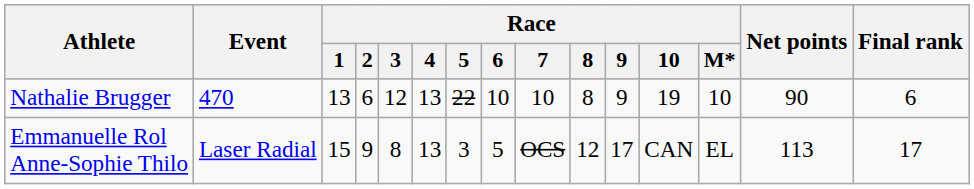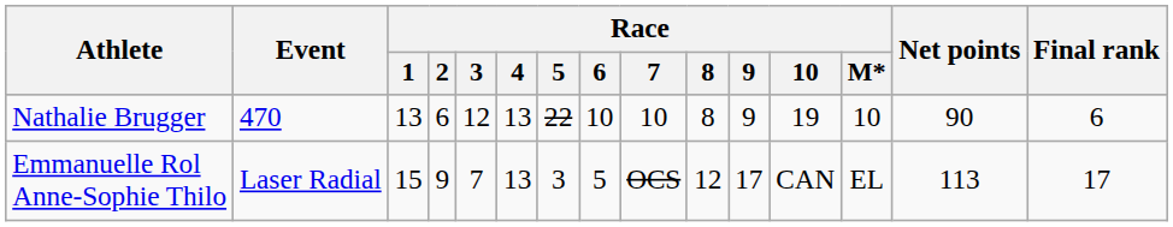 <table class="wikitable" style="font-size:90%">
 <tr>
 <th rowspan=2>Athlete</th>
 <th rowspan=2>Event</th>
 <th colspan=11>Race</th>
 <th rowspan=2>Net points</th>
 <th rowspan=2>Final rank</th>
 </tr>
 <tr style="font-size:95%">
 <th>1</th>
 <th>2</th>
 <th>3</th>
 <th>4</th>
 <th>5</th>
 <th>6</th>
 <th>7</th>
 <th>8</th>
 <th>9</th>
 <th>10</th>
 <th>M*</th>
 </tr>
 <tr align=center>
 <td align=left><a href='#'>Nathalie Brugger</a></td>
 <td align=left><a href='#'>470</a></td>
 <td>13</td>
 <td>6</td>
 <td>12</td>
 <td>13</td>
 <td><s>22</s></td>
 <td>10</td>
 <td>10</td>
 <td>8</td>
 <td>9</td>
 <td>19</td>
 <td>10</td>
 <td>90</td>
 <td>6</td>
 </tr>
 <tr align=center>
 <td align=left><a href='#'>Emmanuelle Rol</a><br><a href='#'>Anne-Sophie Thilo</a></td>
 <td align=left><a href='#'>Laser Radial</a></td>
 <td>15</td>
 <td>9</td>
-<td>8</td>
+<td>7</td>
 <td>13</td>
 <td>3</td>
 <td>5</td>
 <td><s>OCS</s></td>
 <td>12</td>
 <td>17</td>
 <td>CAN</td>
 <td>EL</td>
 <td>113</td>
 <td>17</td>
 </tr>
 </table>
